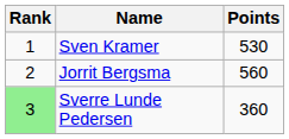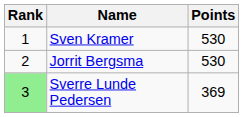 <table class="wikitable" border="1">
 <tr>
 <th width=30>Rank</th>
 <th width=150>Name</th>
 <th width=25>Points</th>
 </tr>
 <tr align="center">
 <td>1</td>
 <td align="left"> <a href='#'>Sven Kramer</a></td>
 <td>530</td>
 </tr>
 <tr align="center">
 <td>2</td>
 <td align="left"> <a href='#'>Jorrit Bergsma</a></td>
-<td>560</td>
+<td>530</td>
 </tr>
 <tr align="center">
 <td style="background: lightgreen;">3</td>
 <td align="left"> <a href='#'>Sverre Lunde Pedersen</a></td>
-<td>360</td>
+<td>369</td>
 </tr>
 </table>
